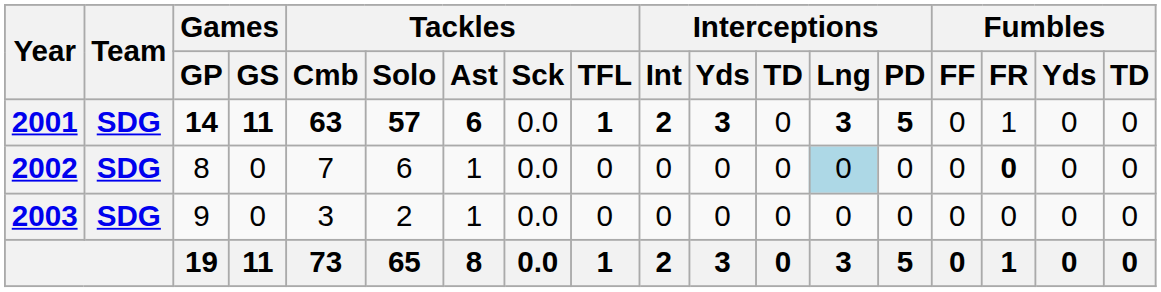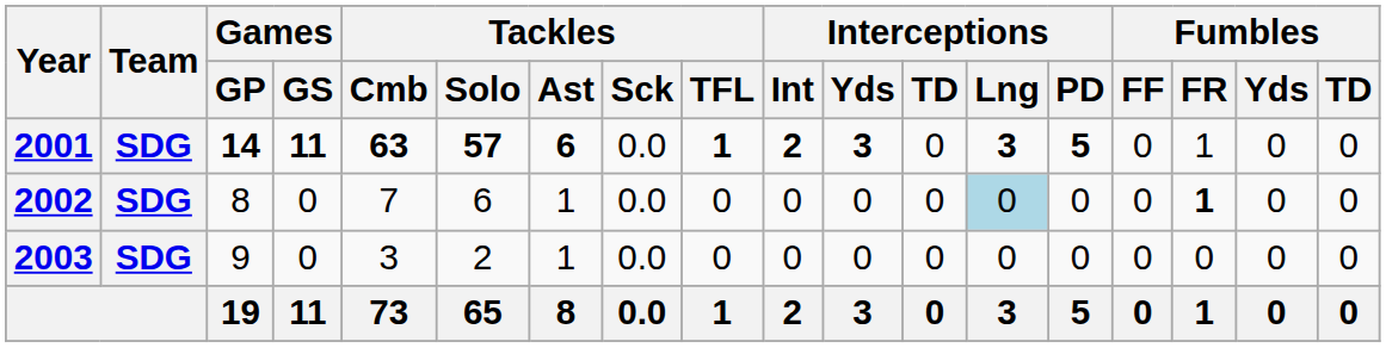 <table class="wikitable" style="text-align:center">
 <tr>
 <th rowspan="2">Year</th>
 <th rowspan="2">Team</th>
 <th colspan="2">Games</th>
 <th colspan="5">Tackles</th>
 <th colspan="5">Interceptions</th>
 <th colspan="4">Fumbles</th>
 </tr>
 <tr>
 <th>GP</th>
 <th>GS</th>
 <th>Cmb</th>
 <th>Solo</th>
 <th>Ast</th>
 <th>Sck</th>
 <th>TFL</th>
 <th>Int</th>
 <th>Yds</th>
 <th>TD</th>
 <th>Lng</th>
 <th>PD</th>
 <th>FF</th>
 <th>FR</th>
 <th>Yds</th>
 <th>TD</th>
 </tr>
 <tr>
 <th><a href='#'>2001</a></th>
 <th><a href='#'>SDG</a></th>
 <td><strong>14</strong></td>
 <td><strong>11</strong></td>
 <td><strong>63</strong></td>
 <td><strong>57</strong></td>
 <td><strong>6</strong></td>
 <td>0.0</td>
 <td><strong>1</strong></td>
 <td><strong>2</strong></td>
 <td><strong>3</strong></td>
 <td>0</td>
 <td><strong>3</strong></td>
 <td><strong>5</strong></td>
 <td>0</td>
 <td>1</td>
 <td>0</td>
 <td>0</td>
 </tr>
 <tr>
 <th><a href='#'>2002</a></th>
 <th><a href='#'>SDG</a></th>
 <td>8</td>
 <td>0</td>
 <td>7</td>
 <td>6</td>
 <td>1</td>
 <td>0.0</td>
 <td>0</td>
 <td>0</td>
 <td>0</td>
 <td>0</td>
 <td style="background: lightblue;">0</td>
 <td>0</td>
 <td>0</td>
-<td><strong>0</strong></td>
+<td><strong>1</strong></td>
 <td>0</td>
 <td>0</td>
 </tr>
 <tr>
 <th><a href='#'>2003</a></th>
 <th><a href='#'>SDG</a></th>
 <td>9</td>
 <td>0</td>
 <td>3</td>
 <td>2</td>
 <td>1</td>
 <td>0.0</td>
 <td>0</td>
 <td>0</td>
 <td>0</td>
 <td>0</td>
 <td>0</td>
 <td>0</td>
 <td>0</td>
 <td>0</td>
 <td>0</td>
 <td>0</td>
 </tr>
 <tr>
 <th colspan="2"></th>
 <th>19</th>
 <th>11</th>
 <th>73</th>
 <th>65</th>
 <th>8</th>
 <th>0.0</th>
 <th>1</th>
 <th>2</th>
 <th>3</th>
 <th>0</th>
 <th>3</th>
 <th>5</th>
 <th>0</th>
 <th>1</th>
 <th>0</th>
 <th>0</th>
 </tr>
 </table>
